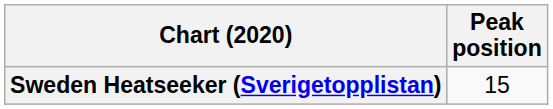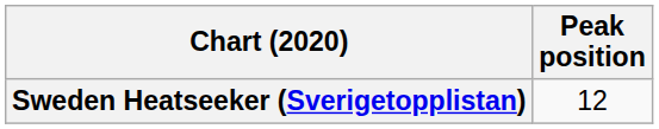 <table class="wikitable sortable plainrowheaders" style="text-align:center">
 <tr>
 <th scope="col">Chart (2020)</th>
 <th scope="col">Peak<br>position</th>
 </tr>
 <tr>
 <th scope="row">Sweden Heatseeker (<a href='#'>Sverigetopplistan</a>)</th>
-<td>15</td>
+<td>12</td>
 </tr>
 </table>
